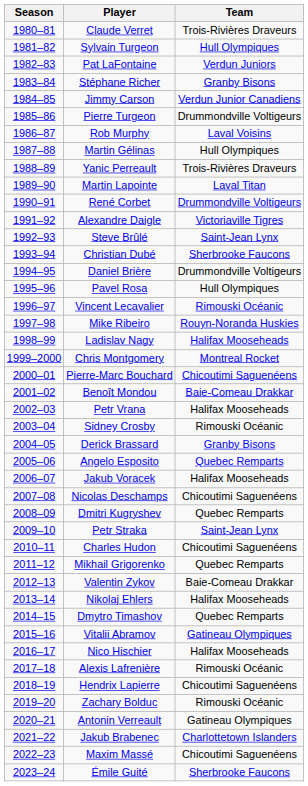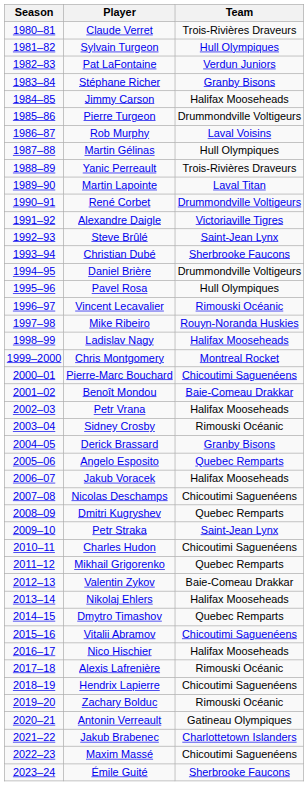 <table class="wikitable" style="text-align:center">
 <tr>
 <th>Season</th>
 <th>Player</th>
 <th>Team</th>
 </tr>
 <tr>
 <td><a href='#'>1980–81</a></td>
 <td><a href='#'>Claude Verret</a></td>
 <td>Trois-Rivières Draveurs</td>
 </tr>
 <tr>
 <td><a href='#'>1981–82</a></td>
 <td><a href='#'>Sylvain Turgeon</a></td>
 <td><a href='#'>Hull Olympiques</a></td>
 </tr>
 <tr>
 <td><a href='#'>1982–83</a></td>
 <td><a href='#'>Pat LaFontaine</a></td>
 <td><a href='#'>Verdun Juniors</a></td>
 </tr>
 <tr>
 <td><a href='#'>1983–84</a></td>
 <td><a href='#'>Stéphane Richer</a></td>
 <td><a href='#'>Granby Bisons</a></td>
 </tr>
 <tr>
 <td><a href='#'>1984–85</a></td>
 <td><a href='#'>Jimmy Carson</a></td>
-<td><a href='#'>Verdun Junior Canadiens</a></td>
+<td>Halifax Mooseheads</td>
 </tr>
 <tr>
 <td><a href='#'>1985–86</a></td>
 <td><a href='#'>Pierre Turgeon</a></td>
 <td>Drummondville Voltigeurs</td>
 </tr>
 <tr>
 <td><a href='#'>1986–87</a></td>
 <td><a href='#'>Rob Murphy</a></td>
 <td><a href='#'>Laval Voisins</a></td>
 </tr>
 <tr>
 <td><a href='#'>1987–88</a></td>
 <td><a href='#'>Martin Gélinas</a></td>
 <td>Hull Olympiques</td>
 </tr>
 <tr>
 <td><a href='#'>1988–89</a></td>
 <td><a href='#'>Yanic Perreault</a></td>
 <td>Trois-Rivières Draveurs</td>
 </tr>
 <tr>
 <td><a href='#'>1989–90</a></td>
 <td><a href='#'>Martin Lapointe</a></td>
 <td><a href='#'>Laval Titan</a></td>
 </tr>
 <tr>
 <td><a href='#'>1990–91</a></td>
 <td><a href='#'>René Corbet</a></td>
 <td><a href='#'>Drummondville Voltigeurs</a></td>
 </tr>
 <tr>
 <td><a href='#'>1991–92</a></td>
 <td><a href='#'>Alexandre Daigle</a></td>
 <td><a href='#'>Victoriaville Tigres</a></td>
 </tr>
 <tr>
 <td><a href='#'>1992–93</a></td>
 <td><a href='#'>Steve Brûlé</a></td>
 <td><a href='#'>Saint-Jean Lynx</a></td>
 </tr>
 <tr>
 <td><a href='#'>1993–94</a></td>
 <td><a href='#'>Christian Dubé</a></td>
 <td><a href='#'>Sherbrooke Faucons</a></td>
 </tr>
 <tr>
 <td><a href='#'>1994–95</a></td>
 <td><a href='#'>Daniel Brière</a></td>
 <td>Drummondville Voltigeurs</td>
 </tr>
 <tr>
 <td><a href='#'>1995–96</a></td>
 <td><a href='#'>Pavel Rosa</a></td>
 <td>Hull Olympiques</td>
 </tr>
 <tr>
 <td><a href='#'>1996–97</a></td>
 <td><a href='#'>Vincent Lecavalier</a></td>
 <td><a href='#'>Rimouski Océanic</a></td>
 </tr>
 <tr>
 <td><a href='#'>1997–98</a></td>
 <td><a href='#'>Mike Ribeiro</a></td>
 <td><a href='#'>Rouyn-Noranda Huskies</a></td>
 </tr>
 <tr>
 <td><a href='#'>1998–99</a></td>
 <td><a href='#'>Ladislav Nagy</a></td>
 <td><a href='#'>Halifax Mooseheads</a></td>
 </tr>
 <tr>
 <td><a href='#'>1999–2000</a></td>
 <td><a href='#'>Chris Montgomery</a></td>
 <td><a href='#'>Montreal Rocket</a></td>
 </tr>
 <tr>
 <td><a href='#'>2000–01</a></td>
 <td><a href='#'>Pierre-Marc Bouchard</a></td>
 <td><a href='#'>Chicoutimi Saguenéens</a></td>
 </tr>
 <tr>
 <td><a href='#'>2001–02</a></td>
 <td><a href='#'>Benoît Mondou</a></td>
 <td><a href='#'>Baie-Comeau Drakkar</a></td>
 </tr>
 <tr>
 <td><a href='#'>2002–03</a></td>
 <td><a href='#'>Petr Vrana</a></td>
 <td>Halifax Mooseheads</td>
 </tr>
 <tr>
 <td><a href='#'>2003–04</a></td>
 <td><a href='#'>Sidney Crosby</a></td>
 <td>Rimouski Océanic</td>
 </tr>
 <tr>
 <td><a href='#'>2004–05</a></td>
 <td><a href='#'>Derick Brassard</a></td>
 <td><a href='#'>Granby Bisons</a></td>
 </tr>
 <tr>
 <td><a href='#'>2005–06</a></td>
 <td><a href='#'>Angelo Esposito</a></td>
 <td><a href='#'>Quebec Remparts</a></td>
 </tr>
 <tr>
 <td><a href='#'>2006–07</a></td>
 <td><a href='#'>Jakub Voracek</a></td>
 <td>Halifax Mooseheads</td>
 </tr>
 <tr>
 <td><a href='#'>2007–08</a></td>
 <td><a href='#'>Nicolas Deschamps</a></td>
 <td>Chicoutimi Saguenéens</td>
 </tr>
 <tr>
 <td><a href='#'>2008–09</a></td>
 <td><a href='#'>Dmitri Kugryshev</a></td>
 <td>Quebec Remparts</td>
 </tr>
 <tr>
 <td><a href='#'>2009–10</a></td>
 <td><a href='#'>Petr Straka</a></td>
 <td><a href='#'>Saint-Jean Lynx</a></td>
 </tr>
 <tr>
 <td><a href='#'>2010–11</a></td>
 <td><a href='#'>Charles Hudon</a></td>
 <td>Chicoutimi Saguenéens</td>
 </tr>
 <tr>
 <td><a href='#'>2011–12</a></td>
 <td><a href='#'>Mikhail Grigorenko</a></td>
 <td>Quebec Remparts</td>
 </tr>
 <tr>
 <td><a href='#'>2012–13</a></td>
 <td><a href='#'>Valentin Zykov</a></td>
 <td>Baie-Comeau Drakkar</td>
 </tr>
 <tr>
 <td><a href='#'>2013–14</a></td>
 <td><a href='#'>Nikolaj Ehlers</a></td>
 <td>Halifax Mooseheads</td>
 </tr>
 <tr>
 <td><a href='#'>2014–15</a></td>
 <td><a href='#'>Dmytro Timashov</a></td>
 <td>Quebec Remparts</td>
 </tr>
 <tr>
 <td><a href='#'>2015–16</a></td>
 <td><a href='#'>Vitalii Abramov</a></td>
-<td><a href='#'>Gatineau Olympiques</a></td>
+<td><a href='#'>Chicoutimi Saguenéens</a></td>
 </tr>
 <tr>
 <td><a href='#'>2016–17</a></td>
 <td><a href='#'>Nico Hischier</a></td>
 <td>Halifax Mooseheads</td>
 </tr>
 <tr>
 <td><a href='#'>2017–18</a></td>
 <td><a href='#'>Alexis Lafrenière</a></td>
 <td>Rimouski Océanic</td>
 </tr>
 <tr>
 <td><a href='#'>2018–19</a></td>
 <td><a href='#'>Hendrix Lapierre</a></td>
 <td>Chicoutimi Saguenéens</td>
 </tr>
 <tr>
 <td><a href='#'>2019–20</a></td>
 <td><a href='#'>Zachary Bolduc</a></td>
 <td>Rimouski Océanic</td>
 </tr>
 <tr>
 <td><a href='#'>2020–21</a></td>
 <td><a href='#'>Antonin Verreault</a></td>
 <td>Gatineau Olympiques</td>
 </tr>
 <tr>
 <td><a href='#'>2021–22</a></td>
 <td><a href='#'>Jakub Brabenec</a></td>
 <td><a href='#'>Charlottetown Islanders</a></td>
 </tr>
 <tr>
 <td><a href='#'>2022–23</a></td>
 <td><a href='#'>Maxim Massé</a></td>
 <td>Chicoutimi Saguenéens</td>
 </tr>
 <tr>
 <td><a href='#'>2023–24</a></td>
 <td><a href='#'>Émile Guité</a></td>
 <td><a href='#'>Sherbrooke Faucons</a></td>
 </tr>
 </table>
